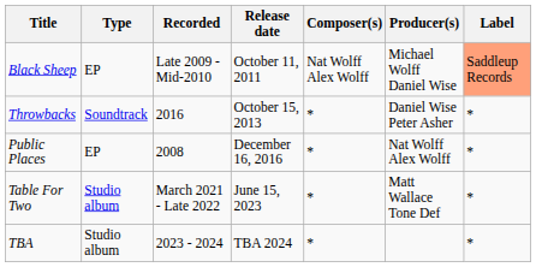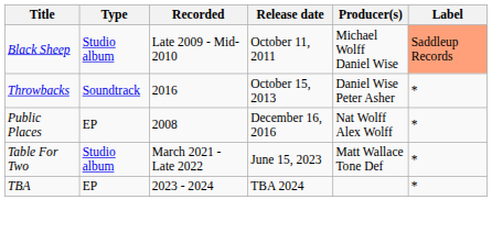 <table class="wikitable">
 <tr>
 <th>Title</th>
 <th>Type</th>
 <th>Recorded</th>
 <th>Release date</th>
-<th>Composer(s)</th>
 <th>Producer(s)</th>
 <th>Label</th>
 </tr>
 <tr>
 <td><em><a href='#'>Black Sheep</a></em></td>
-<td>EP</td>
+<td><a href='#'>Studio album</a></td>
 <td>Late 2009 - Mid-2010</td>
 <td>October 11, 2011</td>
-<td>Nat Wolff<br>Alex Wolff</td>
 <td>Michael Wolff<br>Daniel Wise</td>
 <td style="background: lightsalmon;">Saddleup Records</td>
 </tr>
 <tr>
 <td><em><a href='#'>Throwbacks</a></em></td>
 <td><a href='#'>Soundtrack</a></td>
 <td>2016</td>
 <td>October 15, 2013</td>
-<td>*</td>
 <td>Daniel Wise<br>Peter Asher</td>
 <td>*</td>
 </tr>
 <tr>
 <td><em>Public Places</em></td>
 <td>EP</td>
 <td>2008</td>
 <td>December 16, 2016</td>
-<td>*</td>
 <td>Nat Wolff<br>Alex Wolff</td>
 <td>*</td>
 </tr>
 <tr>
 <td><em>Table For Two</em></td>
 <td><a href='#'>Studio album</a></td>
 <td>March 2021 - Late 2022</td>
 <td>June 15, 2023</td>
-<td>*</td>
 <td>Matt Wallace<br>Tone Def</td>
 <td>*</td>
 </tr>
 <tr>
 <td><em>TBA</em></td>
-<td>Studio album</td>
+<td>EP</td>
 <td>2023 - 2024</td>
 <td>TBA 2024</td>
-<td>*</td>
 <td></td>
 <td>*</td>
 </tr>
 </table>
